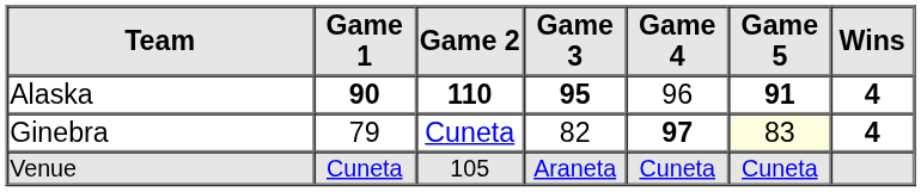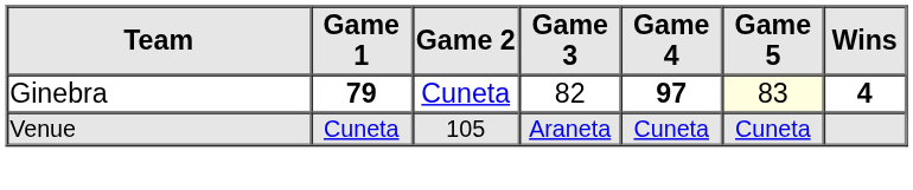 <table border=1 cellspacing=0 width=525 align=center>
 <tr style="text-align:center; background-color:#e6e6e6;">
 <th align=center width=30%>Team</th>
 <th width=10%>Game 1</th>
 <th width=10%>Game 2</th>
 <th width=10%>Game 3</th>
 <th width=10%>Game 4</th>
 <th width=10%>Game 5</th>
 <th width=8%>Wins</th>
 </tr>
 <tr style="text-align:center;">
-<td align=left>Alaska</td>
-<td><strong>90</strong></td>
-<td><strong>110</strong></td>
-<td><strong>95</strong></td>
-<td>96</td>
-<td><strong>91</strong></td>
-<td><strong>4</strong></td>
-</tr>
-<tr style="text-align:center;">
 <td align=left>Ginebra</td>
-<td>79</td>
+<td><strong>79</strong></td>
 <td><a href='#'>Cuneta</a></td>
 <td>82</td>
 <td><strong>97</strong></td>
 <td style="background: lightyellow;">83</td>
 <td><strong>4</strong></td>
 </tr>
 <tr style="text-align:center; font-size: 85%; background-color:#e6e6e6;">
 <td align=left>Venue</td>
 <td><a href='#'>Cuneta</a></td>
 <td>105</td>
 <td><a href='#'>Araneta</a></td>
 <td><a href='#'>Cuneta</a></td>
 <td><a href='#'>Cuneta</a></td>
 <td></td>
 </tr>
 </table>
